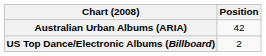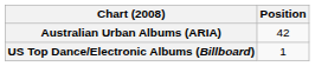 <table class="wikitable sortable plainrowheaders" style="text-align:center">
 <tr>
 <th scope="col">Chart (2008)</th>
 <th scope="col">Position</th>
 </tr>
 <tr>
 <th scope="row">Australian Urban Albums (ARIA)</th>
 <td>42</td>
 </tr>
 <tr>
 <th scope="row">US Top Dance/Electronic Albums (<em>Billboard</em>)</th>
-<td>2</td>
+<td>1</td>
 </tr>
 </table>
